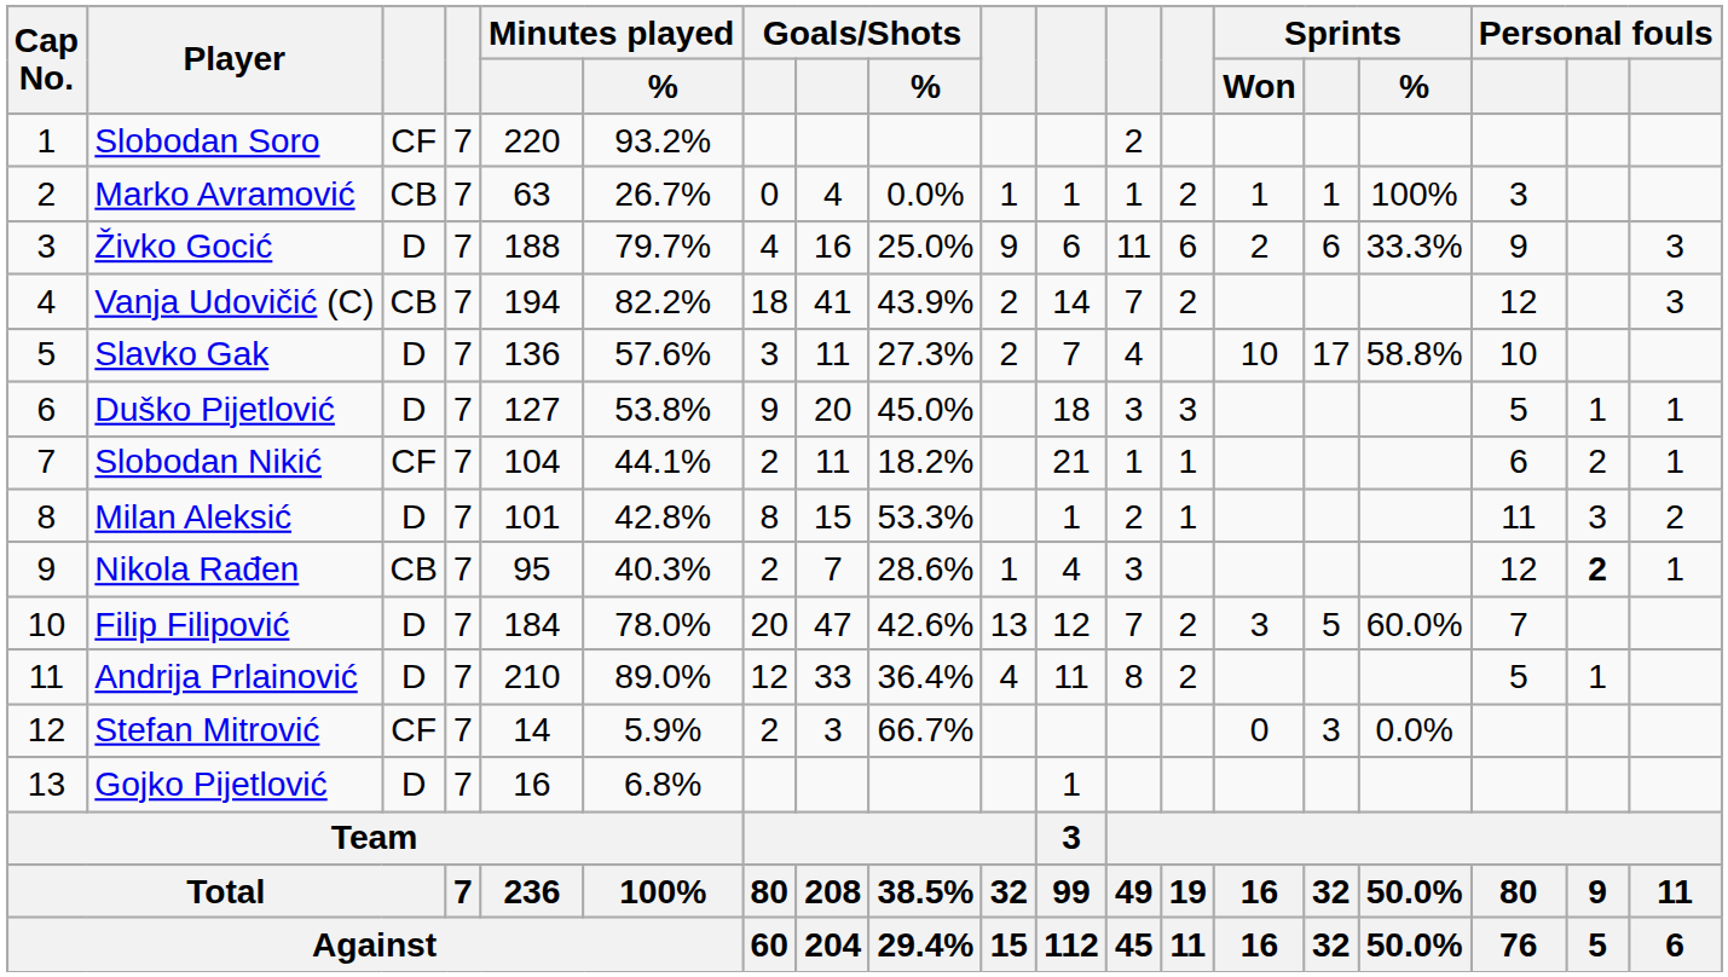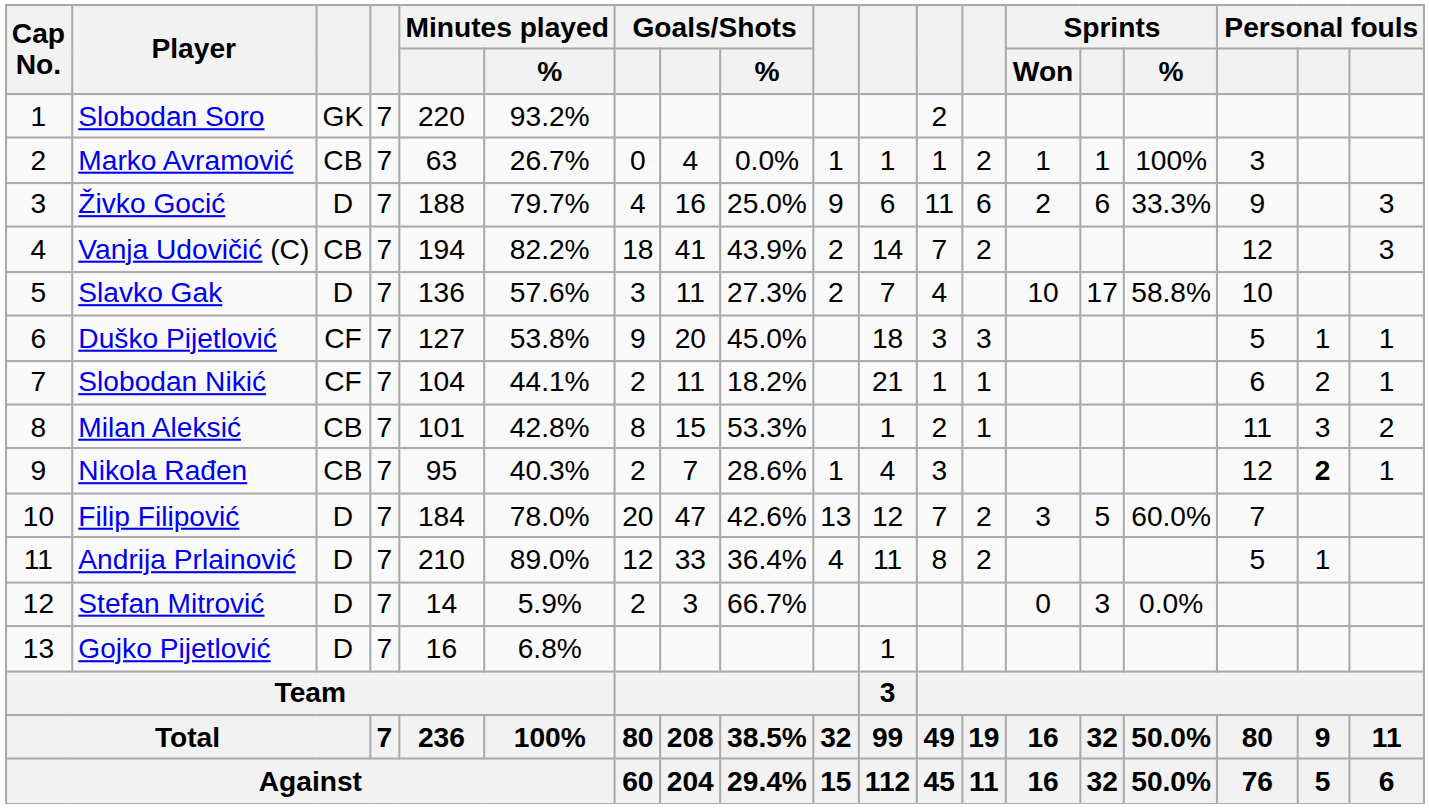 <table class="wikitable sortable" style="text-align: center; font-size: 85%; margin-left: 1em;">
 <tr>
 <th rowspan="2">Cap<br>No.</th>
 <th rowspan="2">Player</th>
 <th rowspan="2"></th>
 <th rowspan="2"></th>
 <th colspan="2">Minutes played</th>
 <th colspan="3">Goals/Shots</th>
 <th rowspan="2"></th>
 <th rowspan="2"></th>
 <th rowspan="2"></th>
 <th rowspan="2"></th>
 <th colspan="3">Sprints</th>
 <th colspan="3">Personal fouls</th>
 </tr>
 <tr>
 <th></th>
 <th>%</th>
 <th></th>
 <th></th>
 <th>%</th>
 <th>Won</th>
 <th></th>
 <th>%</th>
 <th></th>
 <th></th>
 <th></th>
 </tr>
 <tr>
 <td>1</td>
 <td style="text-align: left;" data-sort-value="Soro, Slobodan"><a href='#'>Slobodan Soro</a></td>
-<td>CF</td>
+<td>GK</td>
 <td>7</td>
 <td>220</td>
 <td>93.2%</td>
 <td></td>
 <td></td>
 <td></td>
 <td></td>
 <td></td>
 <td>2</td>
 <td></td>
 <td></td>
 <td></td>
 <td></td>
 <td></td>
 <td></td>
 <td></td>
 </tr>
 <tr>
 <td>2</td>
 <td style="text-align: left;" data-sort-value="Avramović, Marko"><a href='#'>Marko Avramović</a></td>
 <td>CB</td>
 <td>7</td>
 <td>63</td>
 <td>26.7%</td>
 <td>0</td>
 <td>4</td>
 <td>0.0%</td>
 <td>1</td>
 <td>1</td>
 <td>1</td>
 <td>2</td>
 <td>1</td>
 <td>1</td>
 <td>100%</td>
 <td>3</td>
 <td></td>
 <td></td>
 </tr>
 <tr>
 <td>3</td>
 <td style="text-align: left;" data-sort-value="Gocić, Živko"><a href='#'>Živko Gocić</a></td>
 <td>D</td>
 <td>7</td>
 <td>188</td>
 <td>79.7%</td>
 <td>4</td>
 <td>16</td>
 <td>25.0%</td>
 <td>9</td>
 <td>6</td>
 <td>11</td>
 <td>6</td>
 <td>2</td>
 <td>6</td>
 <td>33.3%</td>
 <td>9</td>
 <td></td>
 <td>3</td>
 </tr>
 <tr>
 <td>4</td>
 <td style="text-align: left;" data-sort-value="Udovičić, Vanja"><a href='#'>Vanja Udovičić</a> (C)</td>
 <td>CB</td>
 <td>7</td>
 <td>194</td>
 <td>82.2%</td>
 <td>18</td>
 <td>41</td>
 <td>43.9%</td>
 <td>2</td>
 <td>14</td>
 <td>7</td>
 <td>2</td>
 <td></td>
 <td></td>
 <td></td>
 <td>12</td>
 <td></td>
 <td>3</td>
 </tr>
 <tr>
 <td>5</td>
 <td style="text-align: left;" data-sort-value="Gak, Slavko"><a href='#'>Slavko Gak</a></td>
 <td>D</td>
 <td>7</td>
 <td>136</td>
 <td>57.6%</td>
 <td>3</td>
 <td>11</td>
 <td>27.3%</td>
 <td>2</td>
 <td>7</td>
 <td>4</td>
 <td></td>
 <td>10</td>
 <td>17</td>
 <td>58.8%</td>
 <td>10</td>
 <td></td>
 <td></td>
 </tr>
 <tr>
 <td>6</td>
 <td style="text-align: left;" data-sort-value="Pijetlović, Duško"><a href='#'>Duško Pijetlović</a></td>
-<td>D</td>
+<td>CF</td>
 <td>7</td>
 <td>127</td>
 <td>53.8%</td>
 <td>9</td>
 <td>20</td>
 <td>45.0%</td>
 <td></td>
 <td>18</td>
 <td>3</td>
 <td>3</td>
 <td></td>
 <td></td>
 <td></td>
 <td>5</td>
 <td>1</td>
 <td>1</td>
 </tr>
 <tr>
 <td>7</td>
 <td style="text-align: left;" data-sort-value="Nikić, Slobodan"><a href='#'>Slobodan Nikić</a></td>
 <td>CF</td>
 <td>7</td>
 <td>104</td>
 <td>44.1%</td>
 <td>2</td>
 <td>11</td>
 <td>18.2%</td>
 <td></td>
 <td>21</td>
 <td>1</td>
 <td>1</td>
 <td></td>
 <td></td>
 <td></td>
 <td>6</td>
 <td>2</td>
 <td>1</td>
 </tr>
 <tr>
 <td>8</td>
 <td style="text-align: left;" data-sort-value="Aleksić, Milan"><a href='#'>Milan Aleksić</a></td>
-<td>D</td>
+<td>CB</td>
 <td>7</td>
 <td>101</td>
 <td>42.8%</td>
 <td>8</td>
 <td>15</td>
 <td>53.3%</td>
 <td></td>
 <td>1</td>
 <td>2</td>
 <td>1</td>
 <td></td>
 <td></td>
 <td></td>
 <td>11</td>
 <td>3</td>
 <td>2</td>
 </tr>
 <tr>
 <td>9</td>
 <td style="text-align: left;" data-sort-value="Rađen, Nikola"><a href='#'>Nikola Rađen</a></td>
 <td>CB</td>
 <td>7</td>
 <td>95</td>
 <td>40.3%</td>
 <td>2</td>
 <td>7</td>
 <td>28.6%</td>
 <td>1</td>
 <td>4</td>
 <td>3</td>
 <td></td>
 <td></td>
 <td></td>
 <td></td>
 <td>12</td>
 <td><strong>2</strong></td>
 <td>1</td>
 </tr>
 <tr>
 <td>10</td>
 <td style="text-align: left;" data-sort-value="Filipović, Filip"><a href='#'>Filip Filipović</a></td>
 <td>D</td>
 <td>7</td>
 <td>184</td>
 <td>78.0%</td>
 <td>20</td>
 <td>47</td>
 <td>42.6%</td>
 <td>13</td>
 <td>12</td>
 <td>7</td>
 <td>2</td>
 <td>3</td>
 <td>5</td>
 <td>60.0%</td>
 <td>7</td>
 <td></td>
 <td></td>
 </tr>
 <tr>
 <td>11</td>
 <td style="text-align: left;" data-sort-value="Prlainović, Andrija"><a href='#'>Andrija Prlainović</a></td>
 <td>D</td>
 <td>7</td>
 <td>210</td>
 <td>89.0%</td>
 <td>12</td>
 <td>33</td>
 <td>36.4%</td>
 <td>4</td>
 <td>11</td>
 <td>8</td>
 <td>2</td>
 <td></td>
 <td></td>
 <td></td>
 <td>5</td>
 <td>1</td>
 <td></td>
 </tr>
 <tr>
 <td>12</td>
 <td style="text-align: left;" data-sort-value="Mitrović, Stefan"><a href='#'>Stefan Mitrović</a></td>
-<td>CF</td>
+<td>D</td>
 <td>7</td>
 <td>14</td>
 <td>5.9%</td>
 <td>2</td>
 <td>3</td>
 <td>66.7%</td>
 <td></td>
 <td></td>
 <td></td>
 <td></td>
 <td>0</td>
 <td>3</td>
 <td>0.0%</td>
 <td></td>
 <td></td>
 <td></td>
 </tr>
 <tr>
 <td>13</td>
 <td style="text-align: left;" data-sort-value="Pijetlović, Gojko"><a href='#'>Gojko Pijetlović</a></td>
 <td>D</td>
 <td>7</td>
 <td>16</td>
 <td>6.8%</td>
 <td></td>
 <td></td>
 <td></td>
 <td></td>
 <td>1</td>
 <td></td>
 <td></td>
 <td></td>
 <td></td>
 <td></td>
 <td></td>
 <td></td>
 <td></td>
 </tr>
 <tr>
 <th colspan="6">Team</th>
 <th colspan="4"></th>
 <th>3</th>
 <th colspan="8"></th>
 </tr>
 <tr>
 <th colspan="3">Total</th>
 <th>7</th>
 <th>236</th>
 <th>100%</th>
 <th>80</th>
 <th>208</th>
 <th>38.5%</th>
 <th>32</th>
 <th>99</th>
 <th>49</th>
 <th>19</th>
 <th>16</th>
 <th>32</th>
 <th>50.0%</th>
 <th>80</th>
 <th>9</th>
 <th>11</th>
 </tr>
 <tr>
 <th colspan="6">Against</th>
 <th>60</th>
 <th>204</th>
 <th>29.4%</th>
 <th>15</th>
 <th>112</th>
 <th>45</th>
 <th>11</th>
 <th>16</th>
 <th>32</th>
 <th>50.0%</th>
 <th>76</th>
 <th>5</th>
 <th>6</th>
 </tr>
 </table>
